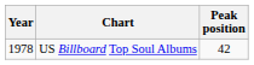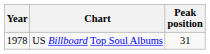 <table class="wikitable sortable">
 <tr>
 <th>Year</th>
 <th>Chart</th>
 <th>Peak<br>position</th>
 </tr>
 <tr>
 <td>1978</td>
 <td>US <em><a href='#'>Billboard</a></em> <a href='#'>Top Soul Albums</a></td>
-<td align=center>42</td>
+<td align=center>31</td>
 </tr>
 </table>
